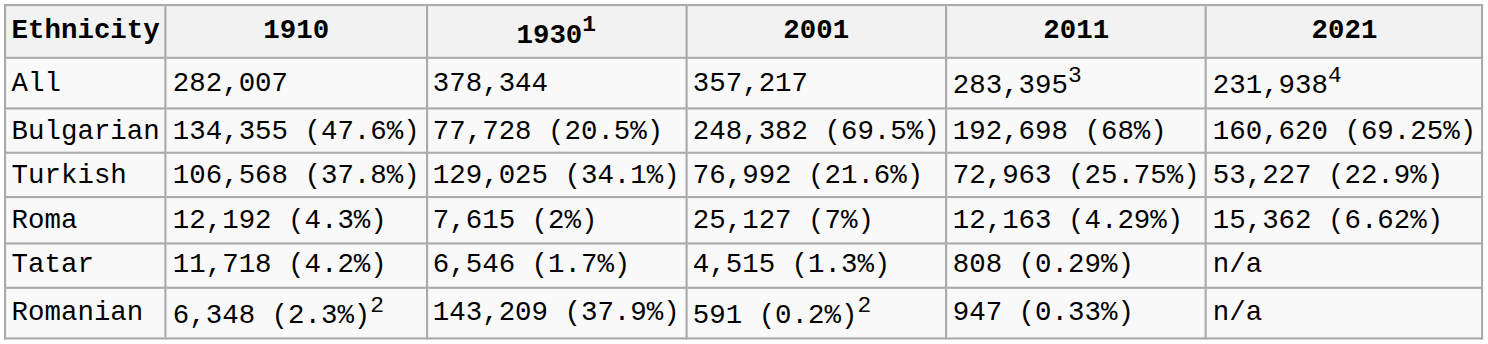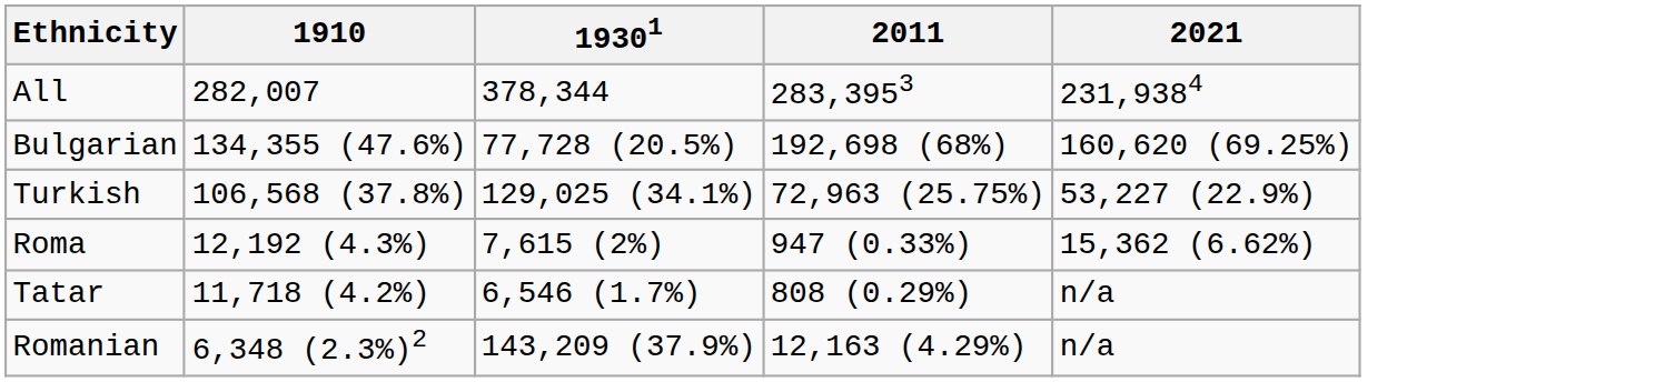 <table class="wikitable">
 <tr>
 <th>Ethnicity</th>
 <th>1910</th>
 <th>1930<sup>1</sup></th>
-<th>2001</th>
 <th>2011</th>
 <th>2021</th>
 </tr>
 <tr>
 <td>All</td>
 <td>282,007</td>
 <td>378,344</td>
-<td>357,217</td>
 <td>283,395<sup>3</sup></td>
 <td>231,938<sup>4</sup></td>
 </tr>
 <tr>
 <td>Bulgarian</td>
 <td>134,355 (47.6%)</td>
 <td>77,728 (20.5%)</td>
-<td>248,382 (69.5%)</td>
 <td>192,698 (68%)</td>
 <td>160,620 (69.25%)</td>
 </tr>
 <tr>
 <td>Turkish</td>
 <td>106,568 (37.8%)</td>
 <td>129,025 (34.1%)</td>
-<td>76,992  (21.6%)</td>
 <td>72,963 (25.75%)</td>
 <td>53,227 (22.9%)</td>
 </tr>
 <tr>
 <td>Roma</td>
 <td>12,192 (4.3%)</td>
 <td>7,615 (2%)</td>
-<td>25,127 (7%)</td>
-<td>12,163 (4.29%)</td>
+<td>947 (0.33%)</td>
 <td>15,362 (6.62%)</td>
 </tr>
 <tr>
 <td>Tatar</td>
 <td>11,718 (4.2%)</td>
 <td>6,546 (1.7%)</td>
-<td>4,515 (1.3%)</td>
 <td>808 (0.29%)</td>
 <td>n/a</td>
 </tr>
 <tr>
 <td>Romanian</td>
 <td>6,348 (2.3%)<sup>2</sup></td>
 <td>143,209 (37.9%)</td>
-<td>591 (0.2%)<sup>2</sup></td>
-<td>947 (0.33%)</td>
+<td>12,163 (4.29%)</td>
 <td>n/a</td>
 </tr>
 </table>
